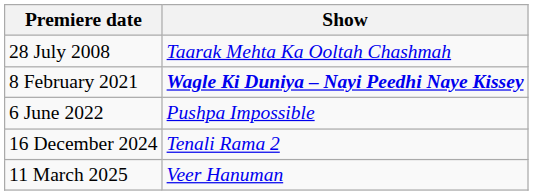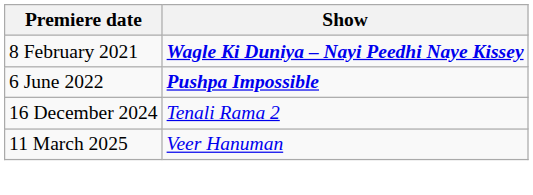 <table class="wikitable sortable">
 <tr>
 <th>Premiere date</th>
 <th>Show</th>
-</tr>
-<tr>
-<td>28 July 2008</td>
-<td><em><a href='#'>Taarak Mehta Ka Ooltah Chashmah</a></em></td>
 </tr>
 <tr>
 <td>8 February 2021</td>
 <td><strong><em><a href='#'>Wagle Ki Duniya – Nayi Peedhi Naye Kissey</a></em></strong></td>
 </tr>
 <tr>
 <td>6 June 2022</td>
-<td><em><a href='#'>Pushpa Impossible</a></em></td>
+<td><strong><em><a href='#'>Pushpa Impossible</a></em></strong></td>
 </tr>
 <tr>
 <td>16 December 2024</td>
 <td><em><a href='#'>Tenali Rama 2</a></em></td>
 </tr>
 <tr>
 <td>11 March 2025</td>
 <td><em><a href='#'>Veer Hanuman</a></em></td>
 </tr>
 </table>
